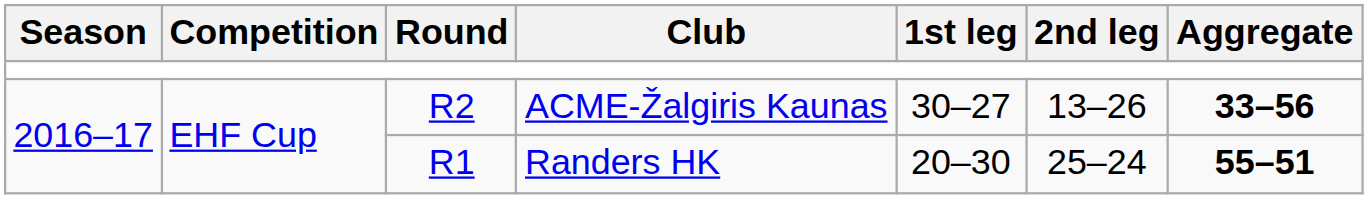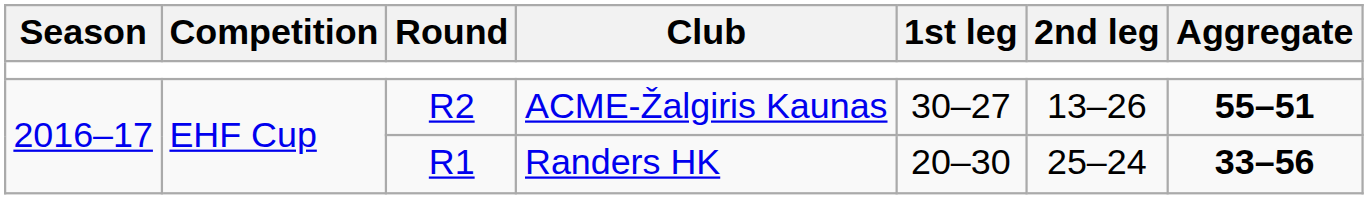 <table class="wikitable">
 <tr>
 <th>Season</th>
 <th>Competition</th>
 <th>Round</th>
 <th>Club</th>
 <th>1st leg</th>
 <th>2nd leg</th>
 <th>Aggregate</th>
 </tr>
 <tr>
 <td colspan="7" bgcolor=white></td>
 </tr>
 <tr>
 <td rowspan="2"><a href='#'>2016–17</a></td>
 <td rowspan="2"><a href='#'>EHF Cup</a></td>
 <td style="text-align:center;"><a href='#'>R2</a></td>
 <td> <a href='#'>ACME-Žalgiris Kaunas</a></td>
 <td style="text-align:center;">30–27</td>
 <td style="text-align:center;">13–26</td>
-<td style="text-align:center;"><strong>33–56</strong></td>
+<td style="text-align:center;"><strong>55–51</strong></td>
 </tr>
 <tr>
 <td style="text-align:center;"><a href='#'>R1</a></td>
 <td> <a href='#'>Randers HK</a></td>
 <td style="text-align:center;">20–30</td>
 <td style="text-align:center;">25–24</td>
-<td style="text-align:center;"><strong>55–51</strong></td>
+<td style="text-align:center;"><strong>33–56</strong></td>
 </tr>
 </table>
